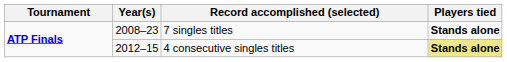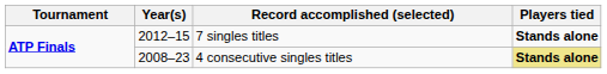 <table class="wikitable">
 <tr>
 <th width="150">Tournament</th>
 <th>Year(s)</th>
 <th width="380">Record accomplished (selected)</th>
 <th>Players tied</th>
 </tr>
 <tr>
 <td rowspan="2"><strong><a href='#'>ATP Finals</a></strong></td>
-<td>2008–23</td>
+<td>2012–15</td>
 <td>7 singles titles</td>
 <td><strong>Stands alone</strong></td>
 </tr>
 <tr>
-<td>2012–15</td>
+<td>2008–23</td>
 <td>4 consecutive singles titles</td>
 <td style="background: khaki;"><strong>Stands alone</strong></td>
 </tr>
 </table>
